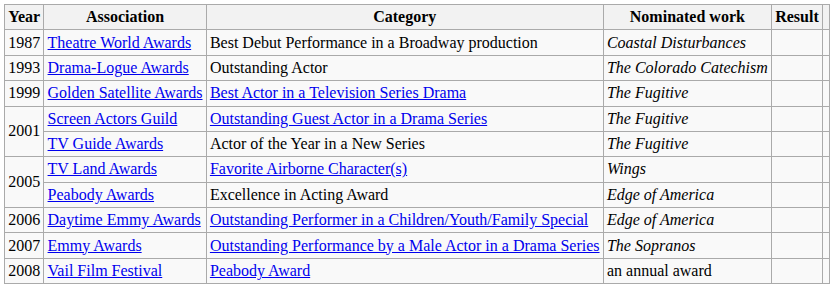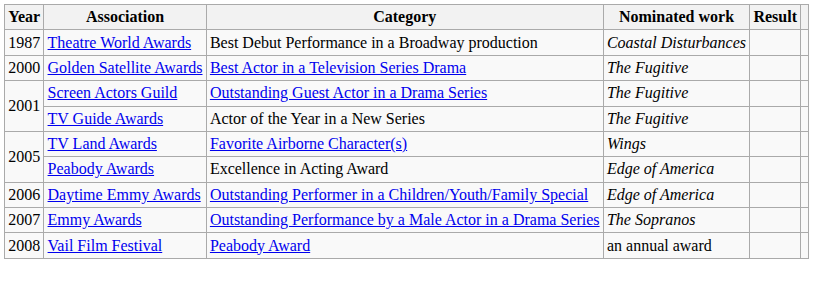 <table class="wikitable">
 <tr style="background:#b0c4de; text-align:center;">
 <th>Year</th>
 <th>Association</th>
 <th>Category</th>
 <th>Nominated work</th>
 <th>Result</th>
 <th class="unsortable"></th>
 </tr>
 <tr>
 <td>1987</td>
 <td><a href='#'>Theatre World Awards</a></td>
 <td>Best Debut Performance in a Broadway production</td>
 <td><em>Coastal Disturbances</em></td>
 <td></td>
 <td></td>
 </tr>
 <tr>
-<td>1993</td>
-<td><a href='#'>Drama-Logue Awards</a></td>
-<td>Outstanding Actor</td>
-<td><em>The Colorado Catechism</em></td>
-<td></td>
-<td></td>
-</tr>
-<tr>
-<td>1999</td>
+<td>2000</td>
 <td><a href='#'>Golden Satellite Awards</a></td>
 <td><a href='#'>Best Actor in a Television Series Drama</a></td>
 <td><em>The Fugitive</em></td>
 <td></td>
 <td></td>
 </tr>
 <tr>
 <td rowspan="2">2001</td>
 <td><a href='#'>Screen Actors Guild</a></td>
 <td><a href='#'>Outstanding Guest Actor in a Drama Series</a></td>
 <td><em>The Fugitive</em></td>
 <td></td>
 <td></td>
 </tr>
 <tr>
 <td><a href='#'>TV Guide Awards</a></td>
 <td>Actor of the Year in a New Series</td>
 <td><em>The Fugitive</em></td>
 <td></td>
 <td></td>
 </tr>
 <tr>
 <td rowspan="2">2005</td>
 <td><a href='#'>TV Land Awards</a></td>
 <td><a href='#'>Favorite Airborne Character(s)</a></td>
 <td><em>Wings</em> </td>
 <td></td>
 <td></td>
 </tr>
 <tr>
 <td><a href='#'>Peabody Awards</a></td>
 <td>Excellence in Acting Award</td>
 <td><em>Edge of America</em></td>
 <td></td>
 <td></td>
 </tr>
 <tr>
 <td>2006</td>
 <td><a href='#'>Daytime Emmy Awards</a></td>
 <td><a href='#'>Outstanding Performer in a Children/Youth/Family Special</a></td>
 <td><em>Edge of America</em></td>
 <td></td>
 <td></td>
 </tr>
 <tr>
 <td>2007</td>
 <td><a href='#'>Emmy Awards</a></td>
 <td><a href='#'>Outstanding Performance by a Male Actor in a Drama Series</a></td>
 <td><em>The Sopranos</em></td>
 <td></td>
 <td></td>
 </tr>
 <tr>
 <td>2008</td>
 <td><a href='#'>Vail Film Festival</a></td>
 <td><a href='#'>Peabody Award</a></td>
 <td>an annual award</td>
 <td></td>
 <td></td>
 </tr>
 </table>
